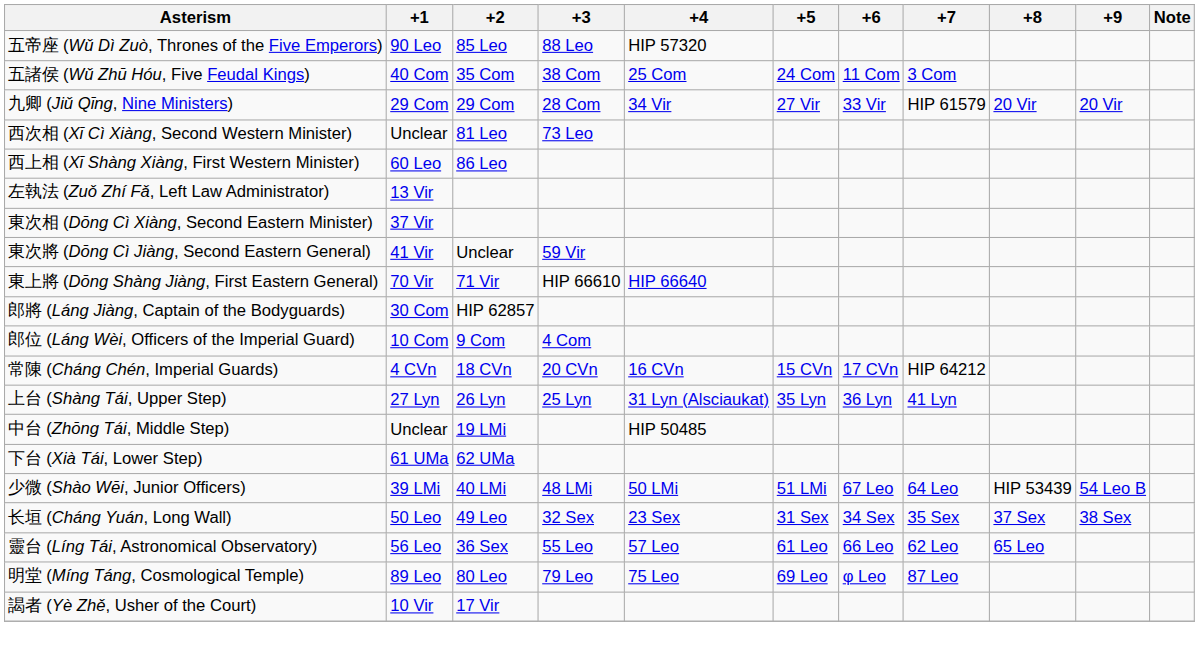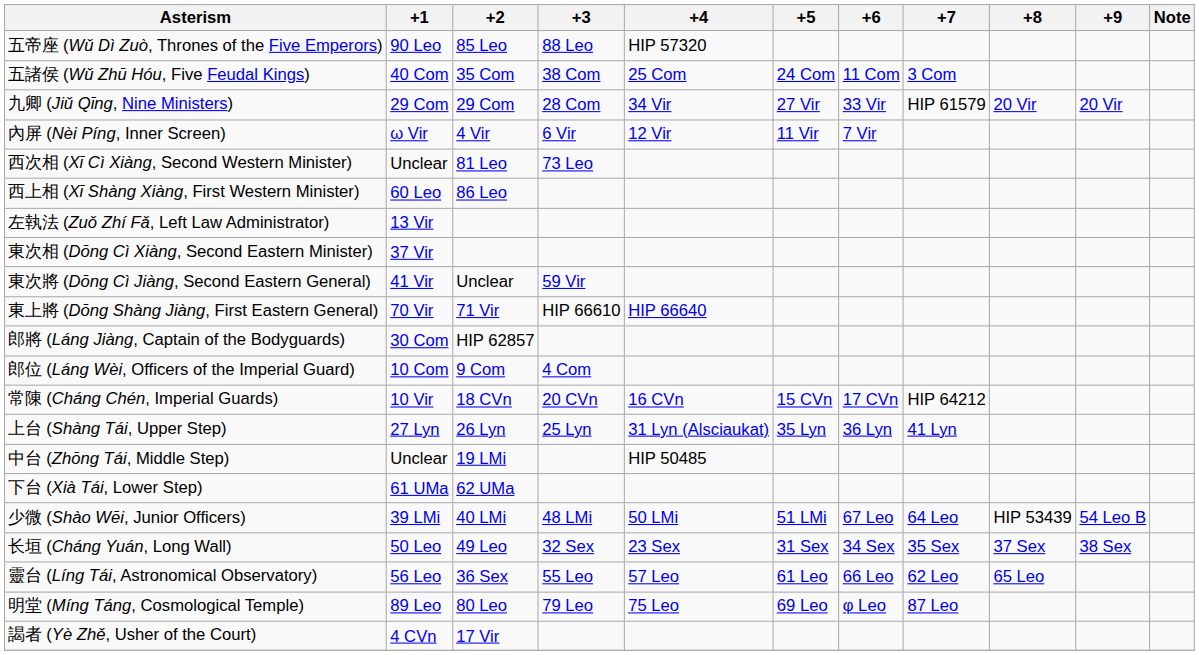 <table class = "wikitable">
 <tr>
 <th>Asterism</th>
 <th>+1</th>
 <th>+2</th>
 <th>+3</th>
 <th>+4</th>
 <th>+5</th>
 <th>+6</th>
 <th>+7</th>
 <th>+8</th>
 <th>+9</th>
 <th>Note</th>
 </tr>
 <tr>
 <td>五帝座 (<em>Wǔ Dì Zuò</em>, Thrones of the <a href='#'>Five Emperors</a>)</td>
 <td><a href='#'>90 Leo</a></td>
 <td><a href='#'>85 Leo</a></td>
 <td><a href='#'>88 Leo</a></td>
 <td>HIP 57320</td>
 <td></td>
 <td></td>
 <td></td>
 <td></td>
 <td></td>
 <td></td>
 </tr>
 <tr>
 <td>五諸侯 (<em>Wǔ Zhū Hóu</em>, Five <a href='#'>Feudal Kings</a>)</td>
 <td><a href='#'>40 Com</a></td>
 <td><a href='#'>35 Com</a></td>
 <td><a href='#'>38 Com</a></td>
 <td><a href='#'>25 Com</a></td>
 <td><a href='#'>24 Com</a></td>
 <td><a href='#'>11 Com</a></td>
 <td><a href='#'>3 Com</a></td>
 <td></td>
 <td></td>
 <td></td>
 </tr>
 <tr>
 <td>九卿 (<em>Jiǔ Qīng</em>, <a href='#'>Nine Ministers</a>)</td>
 <td><a href='#'>29 Com</a></td>
 <td><a href='#'>29 Com</a></td>
 <td><a href='#'>28 Com</a></td>
 <td><a href='#'>34 Vir</a></td>
 <td><a href='#'>27 Vir</a></td>
 <td><a href='#'>33 Vir</a></td>
 <td>HIP 61579</td>
 <td><a href='#'>20 Vir</a></td>
 <td><a href='#'>20 Vir</a></td>
+<td></td>
+</tr>
+<tr>
+<td>內屏 (<em>Nèi Píng</em>, Inner Screen)</td>
+<td><a href='#'>ω Vir</a></td>
+<td><a href='#'>4 Vir</a></td>
+<td><a href='#'>6 Vir</a></td>
+<td><a href='#'>12 Vir</a></td>
+<td><a href='#'>11 Vir</a></td>
+<td><a href='#'>7 Vir</a></td>
+<td></td>
+<td></td>
+<td></td>
 <td></td>
 </tr>
 <tr>
 <td>西次相 (<em>Xī Cì Xiàng</em>, Second Western Minister)</td>
 <td>Unclear</td>
 <td><a href='#'>81 Leo</a></td>
 <td><a href='#'>73 Leo</a></td>
 <td></td>
 <td></td>
 <td></td>
 <td></td>
 <td></td>
 <td></td>
 <td></td>
 </tr>
 <tr>
 <td>西上相 (<em>Xī Shàng Xiàng</em>, First Western Minister)</td>
 <td><a href='#'>60 Leo</a></td>
 <td><a href='#'>86 Leo</a></td>
 <td></td>
 <td></td>
 <td></td>
 <td></td>
 <td></td>
 <td></td>
 <td></td>
 <td></td>
 </tr>
 <tr>
 <td>左執法 (<em>Zuǒ Zhí Fǎ</em>, Left Law Administrator)</td>
 <td><a href='#'>13 Vir</a></td>
 <td></td>
 <td></td>
 <td></td>
 <td></td>
 <td></td>
 <td></td>
 <td></td>
 <td></td>
 <td></td>
 </tr>
 <tr>
 <td>東次相 (<em>Dōng Cì Xiàng</em>, Second Eastern Minister)</td>
 <td><a href='#'>37 Vir</a></td>
 <td></td>
 <td></td>
 <td></td>
 <td></td>
 <td></td>
 <td></td>
 <td></td>
 <td></td>
 <td></td>
 </tr>
 <tr>
 <td>東次將 (<em>Dōng Cì Jiàng</em>, Second Eastern General)</td>
 <td><a href='#'>41 Vir</a></td>
 <td>Unclear</td>
 <td><a href='#'>59 Vir</a></td>
 <td></td>
 <td></td>
 <td></td>
 <td></td>
 <td></td>
 <td></td>
 <td></td>
 </tr>
 <tr>
 <td>東上將 (<em>Dōng Shàng Jiàng</em>, First Eastern General)</td>
 <td><a href='#'>70 Vir</a></td>
 <td><a href='#'>71 Vir</a></td>
 <td>HIP 66610</td>
 <td><a href='#'>HIP 66640</a></td>
 <td></td>
 <td></td>
 <td></td>
 <td></td>
 <td></td>
 <td></td>
 </tr>
 <tr>
 <td>郎將 (<em>Láng Jiàng</em>, Captain of the Bodyguards)</td>
 <td><a href='#'>30 Com</a></td>
 <td>HIP 62857</td>
 <td></td>
 <td></td>
 <td></td>
 <td></td>
 <td></td>
 <td></td>
 <td></td>
 <td></td>
 </tr>
 <tr>
 <td>郎位 (<em>Láng Wèi</em>, Officers of the Imperial Guard)</td>
 <td><a href='#'>10 Com</a></td>
 <td><a href='#'>9 Com</a></td>
 <td><a href='#'>4 Com</a></td>
 <td></td>
 <td></td>
 <td></td>
 <td></td>
 <td></td>
 <td></td>
 <td></td>
 </tr>
 <tr>
 <td>常陳 (<em>Cháng Chén</em>, Imperial Guards)</td>
-<td><a href='#'>4 CVn</a></td>
+<td><a href='#'>10 Vir</a></td>
 <td><a href='#'>18 CVn</a></td>
 <td><a href='#'>20 CVn</a></td>
 <td><a href='#'>16 CVn</a></td>
 <td><a href='#'>15 CVn</a></td>
 <td><a href='#'>17 CVn</a></td>
 <td>HIP 64212</td>
 <td></td>
 <td></td>
 <td></td>
 </tr>
 <tr>
 <td>上台 (<em>Shàng Tái</em>, Upper Step)</td>
 <td><a href='#'>27 Lyn</a></td>
 <td><a href='#'>26 Lyn</a></td>
 <td><a href='#'>25 Lyn</a></td>
 <td><a href='#'>31 Lyn (Alsciaukat)</a></td>
 <td><a href='#'>35 Lyn</a></td>
 <td><a href='#'>36 Lyn</a></td>
 <td><a href='#'>41 Lyn</a></td>
 <td></td>
 <td></td>
 <td></td>
 </tr>
 <tr>
 <td>中台 (<em>Zhōng Tái</em>, Middle Step)</td>
 <td>Unclear</td>
 <td><a href='#'>19 LMi</a></td>
 <td></td>
 <td>HIP 50485</td>
 <td></td>
 <td></td>
 <td></td>
 <td></td>
 <td></td>
 <td></td>
 </tr>
 <tr>
 <td>下台 (<em>Xià Tái</em>, Lower Step)</td>
 <td><a href='#'>61 UMa</a></td>
 <td><a href='#'>62 UMa</a></td>
 <td></td>
 <td></td>
 <td></td>
 <td></td>
 <td></td>
 <td></td>
 <td></td>
 <td></td>
 </tr>
 <tr>
 <td>少微 (<em>Shào Wēi</em>, Junior Officers)</td>
 <td><a href='#'>39 LMi</a></td>
 <td><a href='#'>40 LMi</a></td>
 <td><a href='#'>48 LMi</a></td>
 <td><a href='#'>50 LMi</a></td>
 <td><a href='#'>51 LMi</a></td>
 <td><a href='#'>67 Leo</a></td>
 <td><a href='#'>64 Leo</a></td>
 <td>HIP 53439</td>
 <td><a href='#'>54 Leo B</a></td>
 <td></td>
 </tr>
 <tr>
 <td>长垣 (<em>Cháng Yuán</em>, Long Wall)</td>
 <td><a href='#'>50 Leo</a></td>
 <td><a href='#'>49 Leo</a></td>
 <td><a href='#'>32 Sex</a></td>
 <td><a href='#'>23 Sex</a></td>
 <td><a href='#'>31 Sex</a></td>
 <td><a href='#'>34 Sex</a></td>
 <td><a href='#'>35 Sex</a></td>
 <td><a href='#'>37 Sex</a></td>
 <td><a href='#'>38 Sex</a></td>
 <td></td>
 </tr>
 <tr>
 <td>靈台 (<em>Líng Tái</em>, Astronomical Observatory)</td>
 <td><a href='#'>56 Leo</a></td>
 <td><a href='#'>36 Sex</a></td>
 <td><a href='#'>55 Leo</a></td>
 <td><a href='#'>57 Leo</a></td>
 <td><a href='#'>61 Leo</a></td>
 <td><a href='#'>66 Leo</a></td>
 <td><a href='#'>62 Leo</a></td>
 <td><a href='#'>65 Leo</a></td>
 <td></td>
 <td></td>
 </tr>
 <tr>
 <td>明堂 (<em>Míng Táng</em>, Cosmological Temple)</td>
 <td><a href='#'>89 Leo</a></td>
 <td><a href='#'>80 Leo</a></td>
 <td><a href='#'>79 Leo</a></td>
 <td><a href='#'>75 Leo</a></td>
 <td><a href='#'>69 Leo</a></td>
 <td><a href='#'>φ Leo</a></td>
 <td><a href='#'>87 Leo</a></td>
 <td></td>
 <td></td>
 <td></td>
 </tr>
 <tr>
 <td>謁者 (<em>Yè Zhě</em>, Usher of the Court)</td>
-<td><a href='#'>10 Vir</a></td>
+<td><a href='#'>4 CVn</a></td>
 <td><a href='#'>17 Vir</a></td>
 <td></td>
 <td></td>
 <td></td>
 <td></td>
 <td></td>
 <td></td>
 <td></td>
 <td></td>
 </tr>
 <tr>
 </tr>
 </table>
